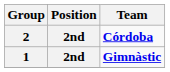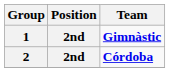 <table class="wikitable">
 <tr>
 <th>Group</th>
 <th>Position</th>
 <th>Team</th>
 </tr>
 <tr>
+<th>1</th>
+<th>2nd</th>
+<td><strong><a href='#'>Gimnàstic</a></strong></td>
+</tr>
+<tr>
 <th>2</th>
 <th>2nd</th>
 <td><strong><a href='#'>Córdoba</a></strong></td>
 </tr>
 <tr>
-<th>1</th>
-<th>2nd</th>
-<td><strong><a href='#'>Gimnàstic</a></strong></td>
-</tr>
-<tr>
 </tr>
 </table>
